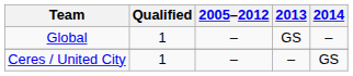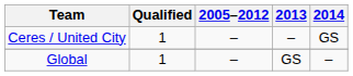 <table class="wikitable" style="text-align: center">
 <tr>
 <th>Team</th>
 <th>Qualified</th>
 <th><a href='#'>2005</a>–<a href='#'>2012</a></th>
 <th><a href='#'>2013</a></th>
 <th><a href='#'>2014</a></th>
 </tr>
 <tr>
+<td><a href='#'>Ceres / United City</a></td>
+<td>1</td>
+<td>–</td>
+<td>–</td>
+<td>GS</td>
+</tr>
+<tr>
+</tr>
+<tr>
 <td><a href='#'>Global</a></td>
 <td>1</td>
 <td>–</td>
 <td>GS</td>
 <td>–</td>
 </tr>
-<tr>
-</tr>
-<tr>
-<td><a href='#'>Ceres / United City</a></td>
-<td>1</td>
-<td>–</td>
-<td>–</td>
-<td>GS</td>
-</tr>
 </table>
